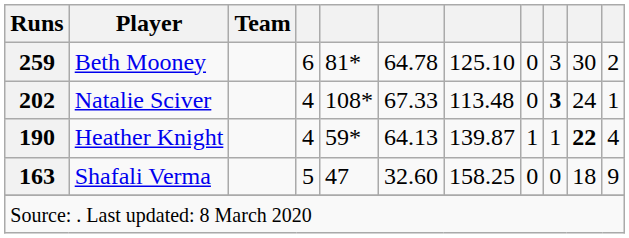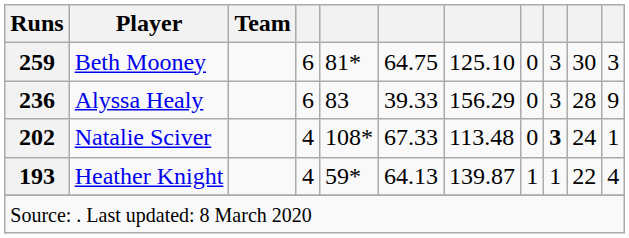 <table class="wikitable sortable">
 <tr>
 <th>Runs</th>
 <th class="unsortable">Player</th>
 <th>Team</th>
 <th></th>
 <th></th>
 <th></th>
 <th></th>
 <th></th>
 <th></th>
 <th></th>
 <th></th>
 </tr>
 <tr>
 <th>259</th>
 <td><a href='#'>Beth Mooney</a></td>
 <td></td>
 <td>6</td>
 <td>81*</td>
-<td>64.78</td>
+<td>64.75</td>
 <td>125.10</td>
 <td>0</td>
 <td>3</td>
 <td>30</td>
-<td>2</td>
+<td>3</td>
+</tr>
+<tr>
+<th>236</th>
+<td><a href='#'>Alyssa Healy</a></td>
+<td></td>
+<td>6</td>
+<td>83</td>
+<td>39.33</td>
+<td>156.29</td>
+<td>0</td>
+<td>3</td>
+<td>28</td>
+<td>9</td>
 </tr>
 <tr>
 <th>202</th>
 <td><a href='#'>Natalie Sciver</a></td>
 <td></td>
 <td>4</td>
 <td>108*</td>
 <td>67.33</td>
 <td>113.48</td>
 <td>0</td>
 <td><strong>3</strong></td>
 <td>24</td>
 <td>1</td>
 </tr>
 <tr>
-<th>190</th>
+<th>193</th>
 <td><a href='#'>Heather Knight</a></td>
 <td></td>
 <td>4</td>
 <td>59*</td>
 <td>64.13</td>
 <td>139.87</td>
 <td>1</td>
 <td>1</td>
-<td><strong>22</strong></td>
+<td>22</td>
 <td>4</td>
-</tr>
-<tr>
-<th>163</th>
-<td><a href='#'>Shafali Verma</a></td>
-<td></td>
-<td>5</td>
-<td>47</td>
-<td>32.60</td>
-<td>158.25</td>
-<td>0</td>
-<td>0</td>
-<td>18</td>
-<td>9</td>
 </tr>
 <tr>
 </tr>
 <tr class = "sortbottom">
 <td colspan="11"><small> Source: . Last updated: 8 March 2020</small></td>
 </tr>
 </table>
